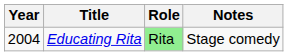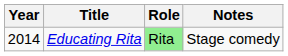 <table class="wikitable">
 <tr>
 <th>Year</th>
 <th>Title</th>
 <th>Role</th>
 <th>Notes</th>
 </tr>
 <tr>
-<td>2004</td>
+<td>2014</td>
 <td><em><a href='#'>Educating Rita</a></em></td>
 <td style="background: lightgreen;">Rita</td>
 <td>Stage comedy</td>
 </tr>
 </table>
